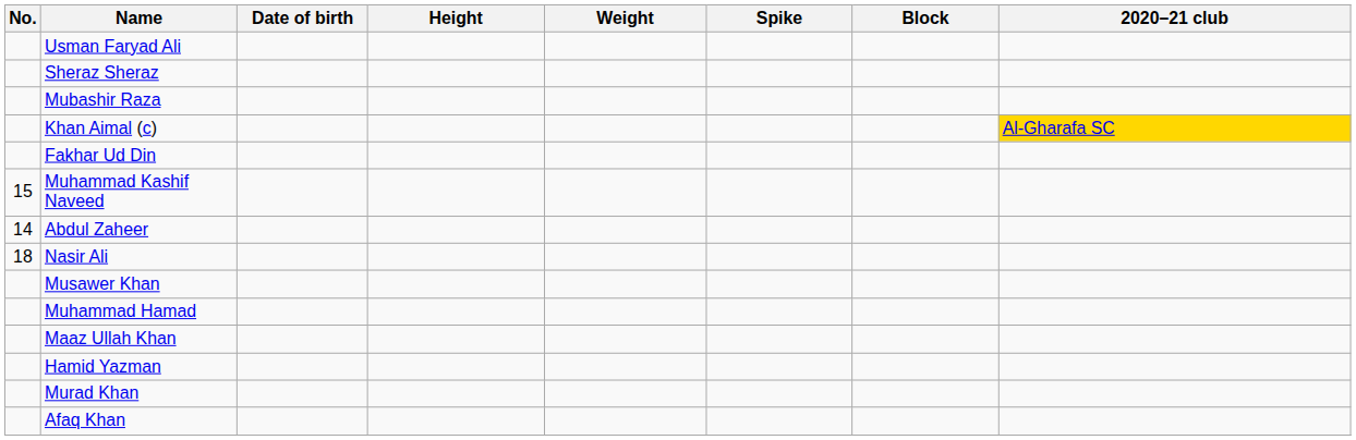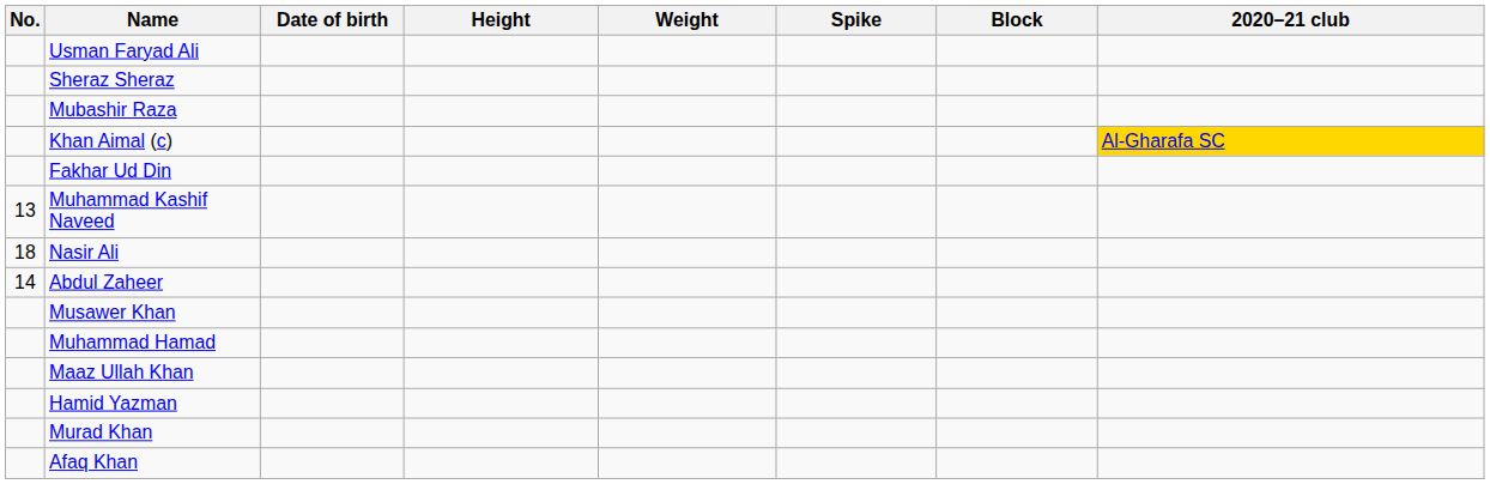 <table class="wikitable sortable" style="text-align:center;">
 <tr>
 <th>No.</th>
 <th style="width:12em">Name</th>
 <th style="width:8em">Date of birth</th>
 <th style="width:11em">Height</th>
 <th style="width:10em">Weight</th>
 <th style="width:9em">Spike</th>
 <th style="width:9em">Block</th>
 <th style="width:23em">2020–21 club</th>
 </tr>
 <tr>
 <td></td>
 <td align=left><a href='#'>Usman Faryad Ali</a></td>
 <td align=right></td>
 <td></td>
 <td></td>
 <td></td>
 <td></td>
 <td></td>
 </tr>
 <tr>
 <td></td>
 <td align=left><a href='#'>Sheraz Sheraz</a></td>
 <td align=right></td>
 <td></td>
 <td></td>
 <td></td>
 <td></td>
 <td></td>
 </tr>
 <tr>
 <td></td>
 <td align=left><a href='#'>Mubashir Raza</a></td>
 <td align=right></td>
 <td></td>
 <td></td>
 <td></td>
 <td></td>
 <td></td>
 </tr>
 <tr>
 <td></td>
 <td align=left><a href='#'>Khan Aimal</a> (<a href='#'>c</a>)</td>
 <td align=right></td>
 <td></td>
 <td></td>
 <td></td>
 <td></td>
 <td align=left style="background: gold;"> <a href='#'>Al-Gharafa SC</a></td>
 </tr>
 <tr>
 <td></td>
 <td align=left><a href='#'>Fakhar Ud Din</a></td>
 <td align=right></td>
 <td></td>
 <td></td>
 <td></td>
 <td></td>
 <td></td>
 </tr>
 <tr>
-<td>15</td>
+<td>13</td>
 <td align=left><a href='#'>Muhammad Kashif Naveed</a></td>
+<td align=right></td>
+<td></td>
+<td></td>
+<td></td>
+<td></td>
+<td></td>
+</tr>
+<tr>
+<td>18</td>
+<td align=left><a href='#'>Nasir Ali</a></td>
 <td align=right></td>
 <td></td>
 <td></td>
 <td></td>
 <td></td>
 <td></td>
 </tr>
 <tr>
 <td>14</td>
 <td align=left><a href='#'>Abdul Zaheer</a></td>
-<td align=right></td>
-<td></td>
-<td></td>
-<td></td>
-<td></td>
-<td></td>
-</tr>
-<tr>
-<td>18</td>
-<td align=left><a href='#'>Nasir Ali</a></td>
 <td align=right></td>
 <td></td>
 <td></td>
 <td></td>
 <td></td>
 <td></td>
 </tr>
 <tr>
 <td></td>
 <td align=left><a href='#'>Musawer Khan</a></td>
 <td></td>
 <td></td>
 <td></td>
 <td></td>
 <td></td>
 <td></td>
 </tr>
 <tr>
 <td></td>
 <td align=left><a href='#'>Muhammad Hamad</a></td>
 <td align=right></td>
 <td></td>
 <td></td>
 <td></td>
 <td></td>
 <td></td>
 </tr>
 <tr>
 <td></td>
 <td align=left><a href='#'>Maaz Ullah Khan</a></td>
 <td></td>
 <td></td>
 <td></td>
 <td></td>
 <td></td>
 <td></td>
 </tr>
 <tr>
 <td></td>
 <td align=left><a href='#'>Hamid Yazman</a></td>
 <td align=right></td>
 <td></td>
 <td></td>
 <td></td>
 <td></td>
 <td></td>
 </tr>
 <tr>
 <td></td>
 <td align=left><a href='#'>Murad Khan</a></td>
 <td align=right></td>
 <td></td>
 <td></td>
 <td></td>
 <td></td>
 <td></td>
 </tr>
 <tr>
 <td></td>
 <td align=left><a href='#'>Afaq Khan</a></td>
 <td align=right></td>
 <td></td>
 <td></td>
 <td></td>
 <td></td>
 <td></td>
 </tr>
 <tr>
 </tr>
 </table>
